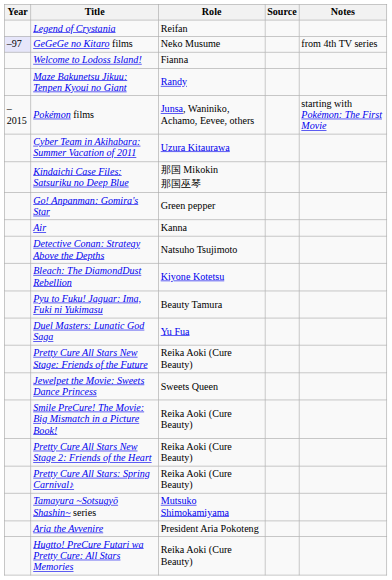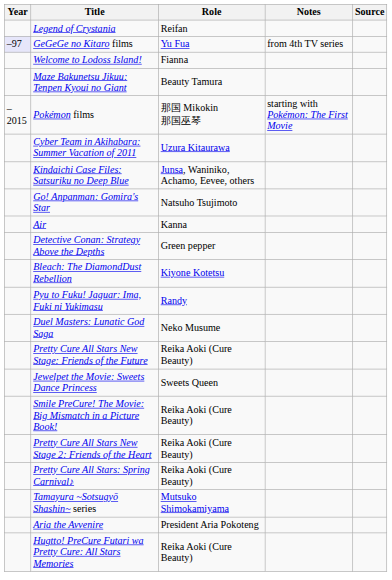 <table class="wikitable sortable plainrowheaders">
 <tr>
 <th>Year</th>
 <th>Title</th>
 <th>Role</th>
+<th class="unsortable">Notes</th>
 <th class="unsortable">Source</th>
-<th class="unsortable">Notes</th>
 </tr>
 <tr>
 <td></td>
 <td><em><a href='#'>Legend of Crystania</a></em></td>
 <td>Reifan</td>
 <td></td>
 <td></td>
 </tr>
 <tr>
 <td style="background: lavender;">–97</td>
 <td><em><a href='#'>GeGeGe no Kitaro</a></em> films</td>
-<td>Neko Musume</td>
+<td><a href='#'>Yu Fua</a></td>
+<td>from 4th TV series</td>
 <td></td>
-<td>from 4th TV series</td>
 </tr>
 <tr>
 <td></td>
 <td><em><a href='#'>Welcome to Lodoss Island!</a></em></td>
 <td>Fianna</td>
 <td></td>
 <td></td>
 </tr>
 <tr>
 <td></td>
 <td><em><a href='#'>Maze Bakunetsu Jikuu: Tenpen Kyoui no Giant</a></em></td>
-<td><a href='#'>Randy</a></td>
+<td>Beauty Tamura</td>
 <td></td>
 <td></td>
 </tr>
 <tr>
 <td>–2015</td>
 <td><em><a href='#'>Pokémon</a></em> films</td>
-<td><a href='#'>Junsa</a>, Waniniko, Achamo, Eevee, others</td>
+<td>那国 Mikokin<br>那国巫琴</td>
+<td>starting with <em><a href='#'>Pokémon: The First Movie</a></em></td>
 <td></td>
-<td>starting with <em><a href='#'>Pokémon: The First Movie</a></em></td>
 </tr>
 <tr>
 <td></td>
 <td><em> <a href='#'>Cyber Team in Akihabara: Summer Vacation of 2011</a> </em></td>
 <td><a href='#'>Uzura Kitaurawa</a></td>
 <td></td>
 <td></td>
 </tr>
 <tr>
 <td></td>
 <td><em><a href='#'>Kindaichi Case Files: Satsuriku no Deep Blue</a></em></td>
-<td>那国 Mikokin<br>那国巫琴</td>
+<td><a href='#'>Junsa</a>, Waniniko, Achamo, Eevee, others</td>
 <td></td>
 <td></td>
 </tr>
 <tr>
 <td></td>
 <td><em> <a href='#'>Go! Anpanman: Gomira's Star</a> </em></td>
-<td>Green pepper</td>
+<td>Natsuho Tsujimoto</td>
 <td></td>
 <td></td>
 </tr>
 <tr>
 <td></td>
 <td><em><a href='#'>Air</a></em></td>
 <td>Kanna</td>
 <td></td>
 <td></td>
 </tr>
 <tr>
 <td></td>
 <td><em><a href='#'>Detective Conan: Strategy Above the Depths</a></em></td>
-<td>Natsuho Tsujimoto</td>
+<td>Green pepper</td>
 <td></td>
 <td></td>
 </tr>
 <tr>
 <td></td>
 <td><em><a href='#'>Bleach: The DiamondDust Rebellion</a></em></td>
 <td><a href='#'>Kiyone Kotetsu</a></td>
 <td></td>
 <td></td>
 </tr>
 <tr>
 <td></td>
 <td><em><a href='#'>Pyu to Fuku! Jaguar: Ima, Fuki ni Yukimasu</a></em></td>
-<td>Beauty Tamura</td>
+<td><a href='#'>Randy</a></td>
 <td></td>
 <td></td>
 </tr>
 <tr>
 <td></td>
 <td><em><a href='#'>Duel Masters: Lunatic God Saga</a></em></td>
-<td><a href='#'>Yu Fua</a></td>
+<td>Neko Musume</td>
 <td></td>
 <td></td>
 </tr>
 <tr>
 <td></td>
 <td><em><a href='#'>Pretty Cure All Stars New Stage: Friends of the Future</a></em></td>
 <td>Reika Aoki (Cure Beauty)</td>
 <td></td>
 <td></td>
 </tr>
 <tr>
 <td></td>
 <td><em><a href='#'>Jewelpet the Movie: Sweets Dance Princess</a> </em></td>
 <td>Sweets Queen</td>
 <td></td>
 <td></td>
 </tr>
 <tr>
 <td></td>
 <td><em><a href='#'>Smile PreCure! The Movie: Big Mismatch in a Picture Book!</a></em></td>
 <td>Reika Aoki (Cure Beauty)</td>
 <td></td>
 <td></td>
 </tr>
 <tr>
 <td></td>
 <td><em><a href='#'>Pretty Cure All Stars New Stage 2: Friends of the Heart</a></em></td>
 <td>Reika Aoki (Cure Beauty)</td>
 <td></td>
 <td></td>
 </tr>
 <tr>
 <td></td>
 <td><em><a href='#'>Pretty Cure All Stars: Spring Carnival♪</a></em></td>
 <td>Reika Aoki (Cure Beauty)</td>
 <td></td>
 <td></td>
 </tr>
 <tr>
 <td></td>
 <td><em> <a href='#'>Tamayura ~Sotsugyō Shashin~</a></em> series</td>
 <td><a href='#'>Mutsuko Shimokamiyama</a></td>
 <td></td>
 <td></td>
 </tr>
 <tr>
 <td></td>
 <td><em><a href='#'>Aria the Avvenire</a></em></td>
 <td>President Aria Pokoteng</td>
 <td></td>
 <td></td>
 </tr>
 <tr>
 <td></td>
 <td><em><a href='#'>Hugtto! PreCure Futari wa Pretty Cure: All Stars Memories</a></em></td>
 <td>Reika Aoki (Cure Beauty)</td>
 <td></td>
 <td></td>
 </tr>
 </table>
